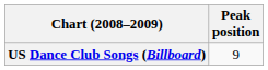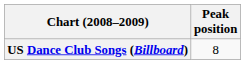 <table class="wikitable plainrowheaders">
 <tr>
 <th>Chart (2008–2009)</th>
 <th>Peak<br>position</th>
 </tr>
 <tr>
 <th scope="row">US <a href='#'>Dance Club Songs</a> (<a href='#'><em>Billboard</em></a>)</th>
-<td align="center">9</td>
+<td align="center">8</td>
 </tr>
 </table>
